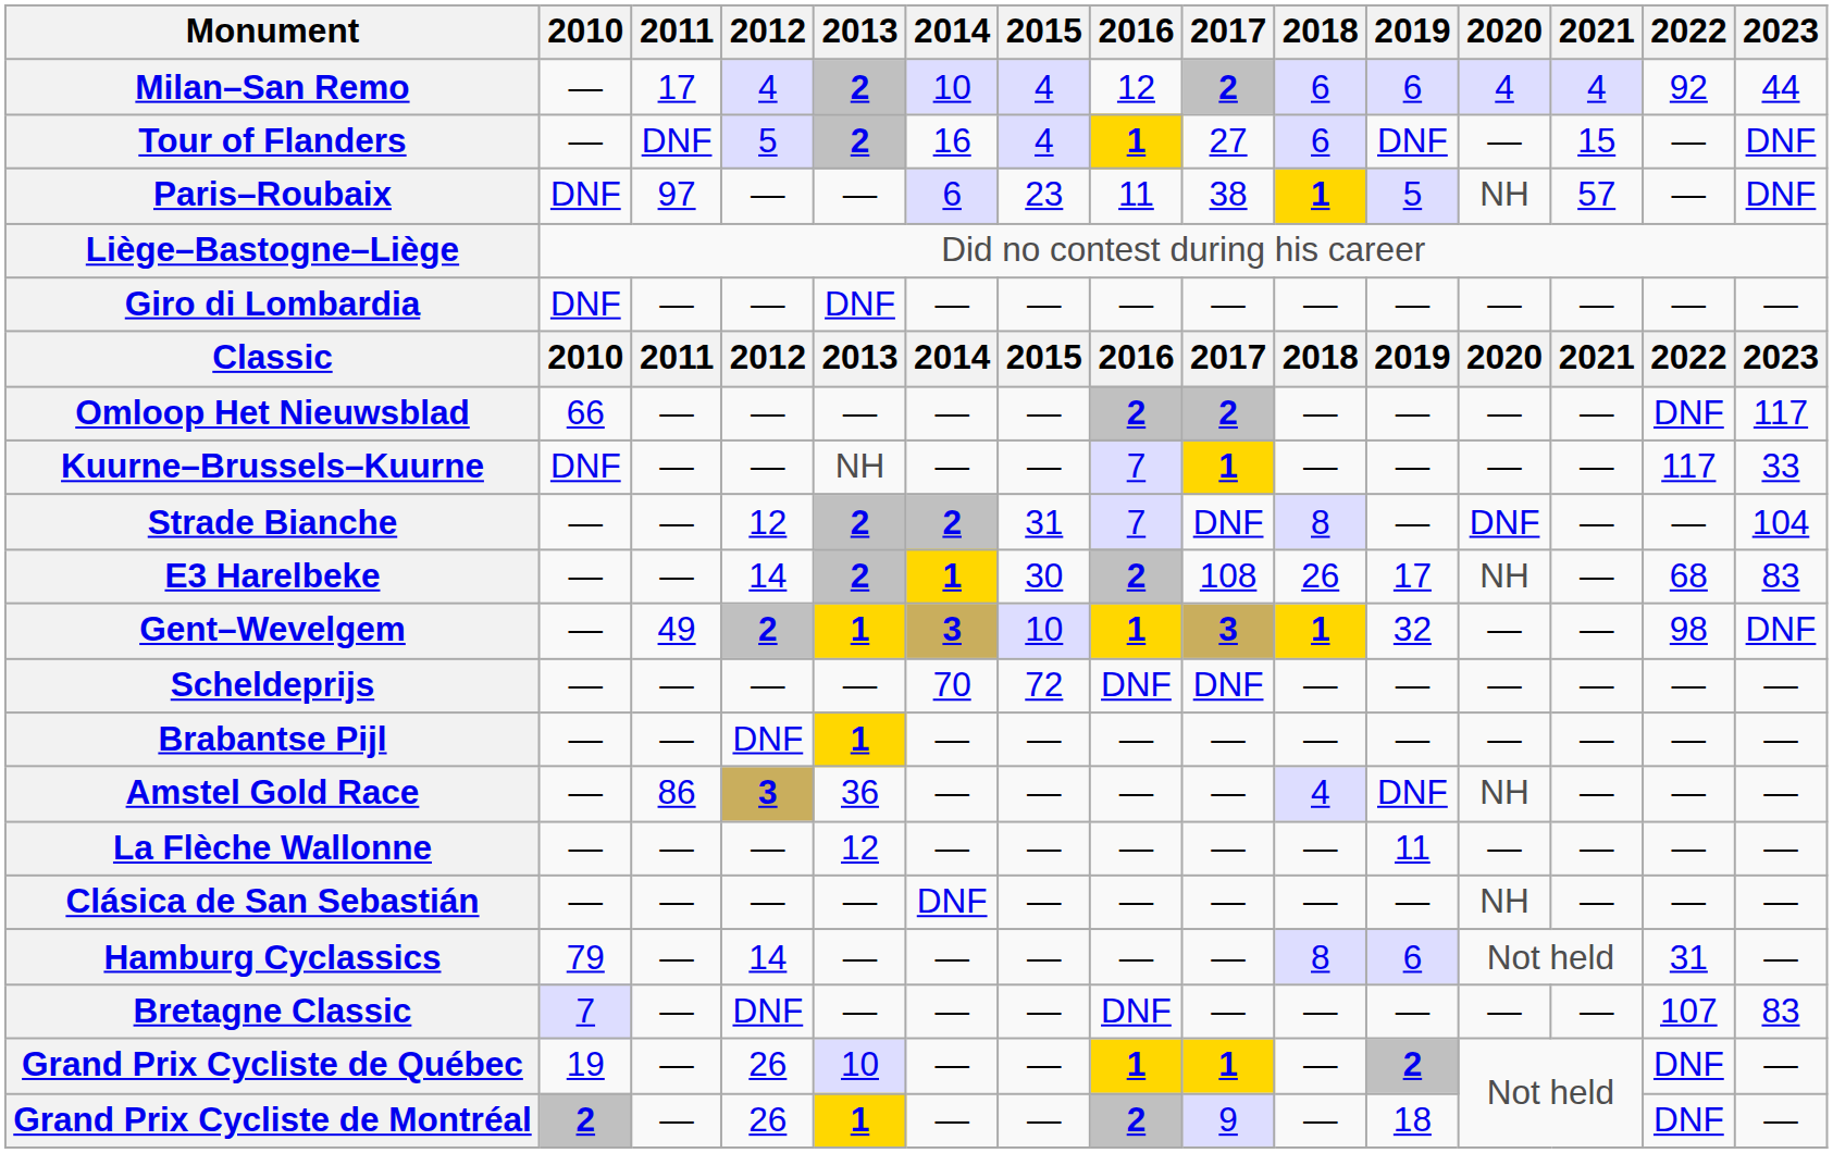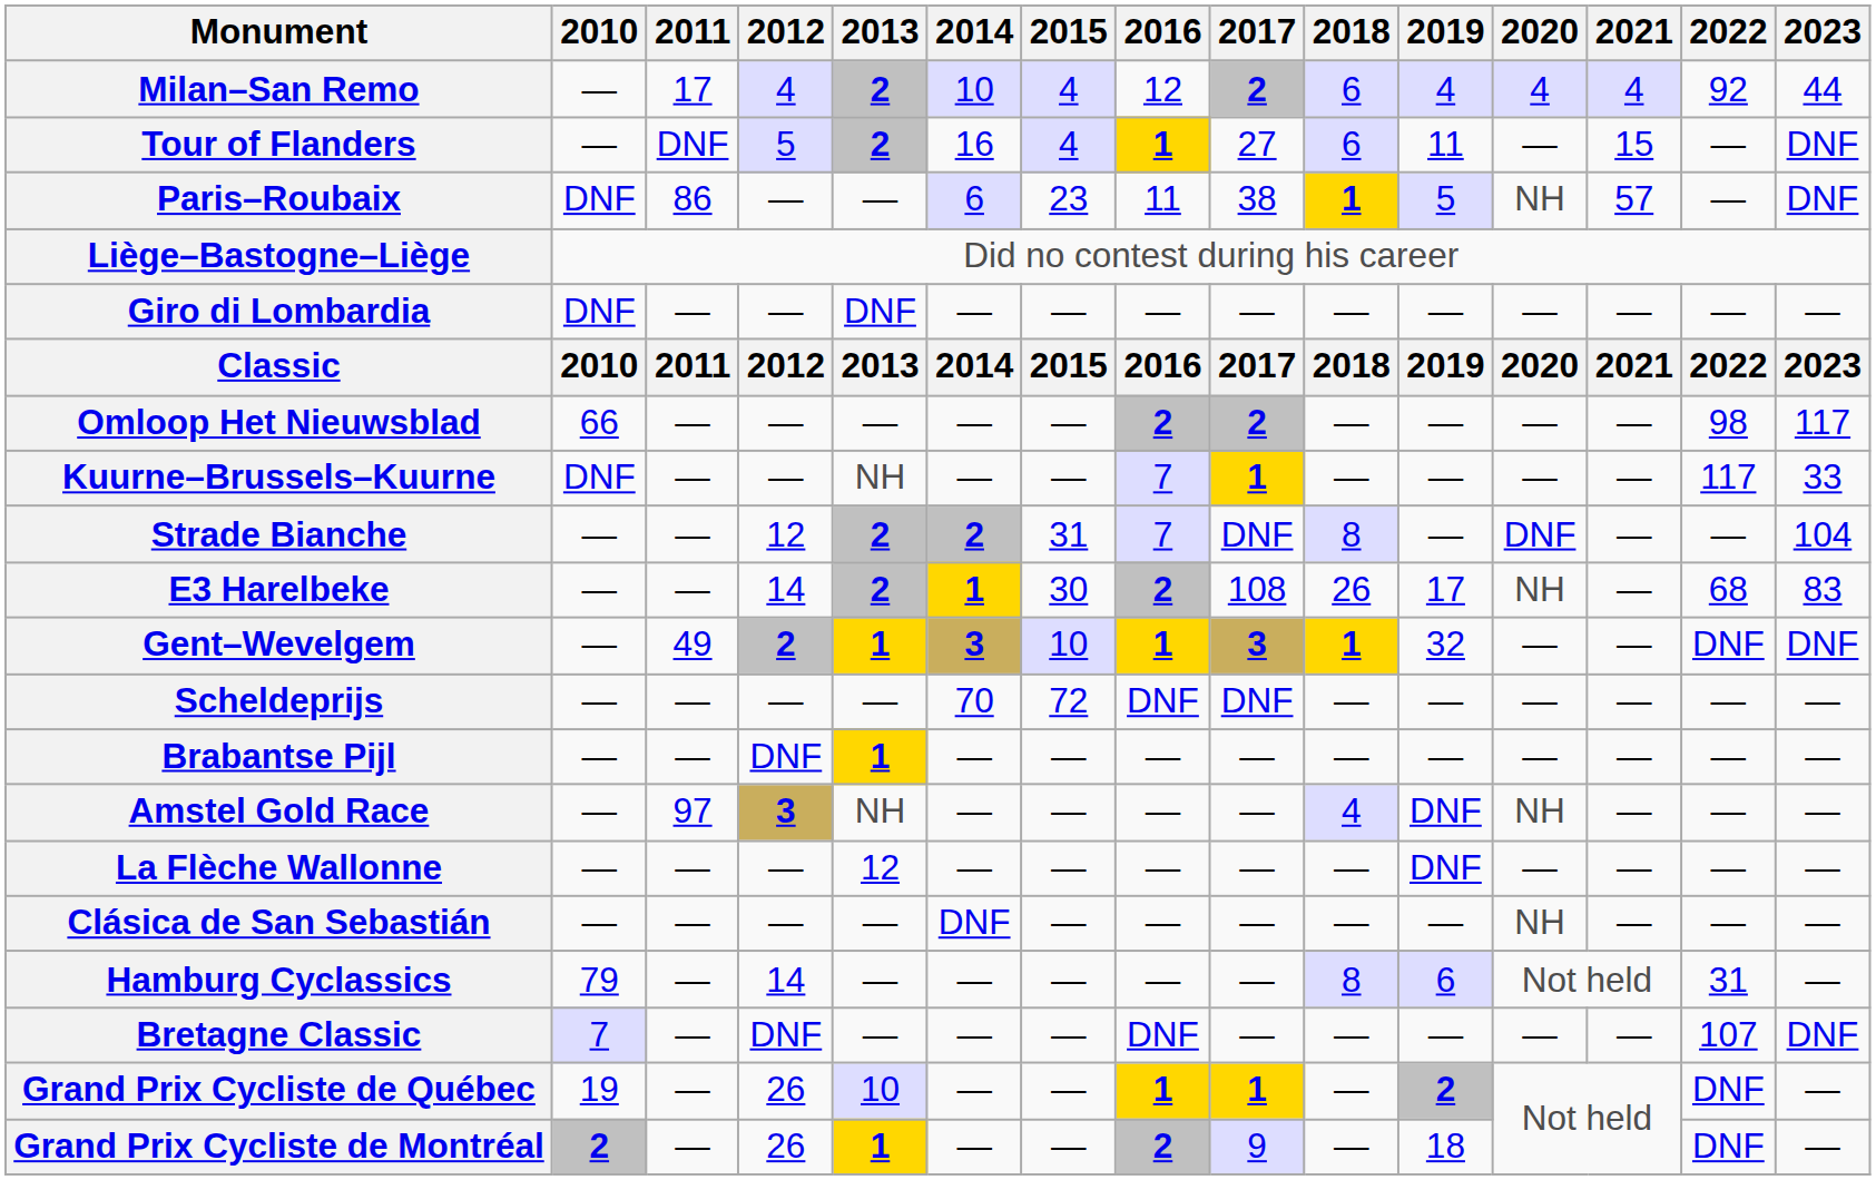 <table class="wikitable plainrowheaders">
 <tr>
 <th>Monument</th>
 <th>2010</th>
 <th>2011</th>
 <th>2012</th>
 <th>2013</th>
 <th>2014</th>
 <th>2015</th>
 <th>2016</th>
 <th>2017</th>
 <th>2018</th>
 <th>2019</th>
 <th>2020</th>
 <th>2021</th>
 <th>2022</th>
 <th>2023</th>
 </tr>
 <tr style="text-align:center;">
 <th scope="row"><a href='#'>Milan–San Remo</a></th>
 <td>—</td>
 <td><a href='#'>17</a></td>
 <td style="background:#ddf;"><a href='#'>4</a></td>
 <td style="background:silver;"><a href='#'><strong>2</strong></a></td>
 <td style="background:#ddf;"><a href='#'>10</a></td>
 <td style="background:#ddf;"><a href='#'>4</a></td>
 <td><a href='#'>12</a></td>
 <td style="background:silver;"><a href='#'><strong>2</strong></a></td>
 <td style="background:#ddf;"><a href='#'>6</a></td>
-<td style="background:#ddf;"><a href='#'>6</a></td>
+<td style="background:#ddf;"><a href='#'>4</a></td>
 <td style="background:#ddf;"><a href='#'>4</a></td>
 <td style="background:#ddf;"><a href='#'>4</a></td>
 <td><a href='#'>92</a></td>
 <td><a href='#'>44</a></td>
 </tr>
 <tr style="text-align:center;">
 <th scope="row"><a href='#'>Tour of Flanders</a></th>
 <td>—</td>
 <td><a href='#'>DNF</a></td>
 <td style="background:#ddf;"><a href='#'>5</a></td>
 <td style="background:silver;"><a href='#'><strong>2</strong></a></td>
 <td><a href='#'>16</a></td>
 <td style="background:#ddf;"><a href='#'>4</a></td>
 <td style="background:gold;"><a href='#'><strong>1</strong></a></td>
 <td><a href='#'>27</a></td>
 <td style="background:#ddf;"><a href='#'>6</a></td>
-<td><a href='#'>DNF</a></td>
+<td><a href='#'>11</a></td>
 <td>—</td>
 <td><a href='#'>15</a></td>
 <td>—</td>
 <td><a href='#'>DNF</a></td>
 </tr>
 <tr style="text-align:center;">
 <th scope="row"><a href='#'>Paris–Roubaix</a></th>
 <td><a href='#'>DNF</a></td>
-<td><a href='#'>97</a></td>
+<td><a href='#'>86</a></td>
 <td>—</td>
 <td>—</td>
 <td style="background:#ddf;"><a href='#'>6</a></td>
 <td><a href='#'>23</a></td>
 <td><a href='#'>11</a></td>
 <td><a href='#'>38</a></td>
 <td style="background:gold;"><a href='#'><strong>1</strong></a></td>
 <td style="background:#ddf;"><a href='#'>5</a></td>
 <td style="color:#4d4d4d;">NH</td>
 <td><a href='#'>57</a></td>
 <td>—</td>
 <td><a href='#'>DNF</a></td>
 </tr>
 <tr style="text-align:center;">
 <th scope="row"><a href='#'>Liège–Bastogne–Liège</a></th>
 <td style="color:#4d4d4d;" colspan=14>Did no contest during his career</td>
 </tr>
 <tr style="text-align:center;">
 <th scope="row"><a href='#'>Giro di Lombardia</a></th>
 <td><a href='#'>DNF</a></td>
 <td>—</td>
 <td>—</td>
 <td><a href='#'>DNF</a></td>
 <td>—</td>
 <td>—</td>
 <td>—</td>
 <td>—</td>
 <td>—</td>
 <td>—</td>
 <td>—</td>
 <td>—</td>
 <td>—</td>
 <td>—</td>
 </tr>
 <tr style="background:#EEEEEE;">
 <th><a href='#'>Classic</a></th>
 <th>2010</th>
 <th>2011</th>
 <th>2012</th>
 <th>2013</th>
 <th>2014</th>
 <th>2015</th>
 <th>2016</th>
 <th>2017</th>
 <th>2018</th>
 <th>2019</th>
 <th>2020</th>
 <th>2021</th>
 <th>2022</th>
 <th>2023</th>
 </tr>
 <tr style="text-align:center;">
 <th scope="row"><a href='#'>Omloop Het Nieuwsblad</a></th>
 <td><a href='#'>66</a></td>
 <td>—</td>
 <td>—</td>
 <td>—</td>
 <td>—</td>
 <td>—</td>
 <td style="background:silver;"><a href='#'><strong>2</strong></a></td>
 <td style="background:silver;"><a href='#'><strong>2</strong></a></td>
 <td>—</td>
 <td>—</td>
 <td>—</td>
 <td>—</td>
-<td><a href='#'>DNF</a></td>
+<td><a href='#'>98</a></td>
 <td><a href='#'>117</a></td>
 </tr>
 <tr style="text-align:center;">
 <th scope="row"><a href='#'>Kuurne–Brussels–Kuurne</a></th>
 <td><a href='#'>DNF</a></td>
 <td>—</td>
 <td>—</td>
 <td style="color:#4d4d4d;">NH</td>
 <td>—</td>
 <td>—</td>
 <td style="background:#ddf;"><a href='#'>7</a></td>
 <td style="background:gold;"><a href='#'><strong>1</strong></a></td>
 <td>—</td>
 <td>—</td>
 <td>—</td>
 <td>—</td>
 <td><a href='#'>117</a></td>
 <td><a href='#'>33</a></td>
 </tr>
 <tr style="text-align:center;">
 <th scope="row"><a href='#'>Strade Bianche</a></th>
 <td>—</td>
 <td>—</td>
 <td><a href='#'>12</a></td>
 <td style="background:silver;"><a href='#'><strong>2</strong></a></td>
 <td style="background:silver;"><a href='#'><strong>2</strong></a></td>
 <td><a href='#'>31</a></td>
 <td style="background:#ddf;"><a href='#'>7</a></td>
 <td><a href='#'>DNF</a></td>
 <td style="background:#ddf;"><a href='#'>8</a></td>
 <td>—</td>
 <td><a href='#'>DNF</a></td>
 <td>—</td>
 <td>—</td>
 <td><a href='#'>104</a></td>
 </tr>
 <tr style="text-align:center;">
 <th scope="row"><a href='#'>E3 Harelbeke</a></th>
 <td>—</td>
 <td>—</td>
 <td><a href='#'>14</a></td>
 <td style="background:silver;"><a href='#'><strong>2</strong></a></td>
 <td style="background:gold;"><a href='#'><strong>1</strong></a></td>
 <td><a href='#'>30</a></td>
 <td style="background:silver;"><a href='#'><strong>2</strong></a></td>
 <td><a href='#'>108</a></td>
 <td><a href='#'>26</a></td>
 <td><a href='#'>17</a></td>
 <td style="color:#4d4d4d;">NH</td>
 <td>—</td>
 <td><a href='#'>68</a></td>
 <td><a href='#'>83</a></td>
 </tr>
 <tr style="text-align:center;">
 <th scope="row"><a href='#'>Gent–Wevelgem</a></th>
 <td>—</td>
 <td><a href='#'>49</a></td>
 <td style="background:silver;"><a href='#'><strong>2</strong></a></td>
 <td style="background:gold;"><a href='#'><strong>1</strong></a></td>
 <td style="background:#C9AE5D;"><a href='#'><strong>3</strong></a></td>
 <td style="background:#ddf;"><a href='#'>10</a></td>
 <td style="background:gold;"><a href='#'><strong>1</strong></a></td>
 <td style="background:#C9AE5D;"><a href='#'><strong>3</strong></a></td>
 <td style="background:gold;"><a href='#'><strong>1</strong></a></td>
 <td><a href='#'>32</a></td>
 <td>—</td>
 <td>—</td>
-<td><a href='#'>98</a></td>
+<td><a href='#'>DNF</a></td>
 <td><a href='#'>DNF</a></td>
 </tr>
 <tr style="text-align:center;">
 <th scope="row"><a href='#'>Scheldeprijs</a></th>
 <td>—</td>
 <td>—</td>
 <td>—</td>
 <td>—</td>
 <td><a href='#'>70</a></td>
 <td><a href='#'>72</a></td>
 <td><a href='#'>DNF</a></td>
 <td><a href='#'>DNF</a></td>
 <td>—</td>
 <td>—</td>
 <td>—</td>
 <td>—</td>
 <td>—</td>
 <td>—</td>
 </tr>
 <tr style="text-align:center;">
 <th scope="row"><a href='#'>Brabantse Pijl</a></th>
 <td>—</td>
 <td>—</td>
 <td><a href='#'>DNF</a></td>
 <td style="background:gold;"><a href='#'><strong>1</strong></a></td>
 <td>—</td>
 <td>—</td>
 <td>—</td>
 <td>—</td>
 <td>—</td>
 <td>—</td>
 <td>—</td>
 <td>—</td>
 <td>—</td>
 <td>—</td>
 </tr>
 <tr style="text-align:center;">
 <th scope="row"><a href='#'>Amstel Gold Race</a></th>
 <td>—</td>
-<td><a href='#'>86</a></td>
+<td><a href='#'>97</a></td>
 <td style="background:#C9AE5D;"><a href='#'><strong>3</strong></a></td>
-<td><a href='#'>36</a></td>
+<td style="color:#4d4d4d;">NH</td>
 <td>—</td>
 <td>—</td>
 <td>—</td>
 <td>—</td>
 <td style="background:#ddf;"><a href='#'>4</a></td>
 <td><a href='#'>DNF</a></td>
 <td style="color:#4d4d4d;">NH</td>
 <td>—</td>
 <td>—</td>
 <td>—</td>
 </tr>
 <tr style="text-align:center;">
 <th scope="row"><a href='#'>La Flèche Wallonne</a></th>
 <td>—</td>
 <td>—</td>
 <td>—</td>
 <td><a href='#'>12</a></td>
 <td>—</td>
 <td>—</td>
 <td>—</td>
 <td>—</td>
 <td>—</td>
-<td><a href='#'>11</a></td>
+<td><a href='#'>DNF</a></td>
 <td>—</td>
 <td>—</td>
 <td>—</td>
 <td>—</td>
 </tr>
 <tr style="text-align:center;">
 <th scope="row"><a href='#'>Clásica de San Sebastián</a></th>
 <td>—</td>
 <td>—</td>
 <td>—</td>
 <td>—</td>
 <td><a href='#'>DNF</a></td>
 <td>—</td>
 <td>—</td>
 <td>—</td>
 <td>—</td>
 <td>—</td>
 <td style="color:#4d4d4d;">NH</td>
 <td>—</td>
 <td>—</td>
 <td>—</td>
 </tr>
 <tr style="text-align:center;">
 <th scope="row"><a href='#'>Hamburg Cyclassics</a></th>
 <td><a href='#'>79</a></td>
 <td>—</td>
 <td><a href='#'>14</a></td>
 <td>—</td>
 <td>—</td>
 <td>—</td>
 <td>—</td>
 <td>—</td>
 <td style="background:#ddf;"><a href='#'>8</a></td>
 <td style="background:#ddf;"><a href='#'>6</a></td>
 <td style="color:#4d4d4d;" colspan=2>Not held</td>
 <td><a href='#'>31</a></td>
 <td>—</td>
 </tr>
 <tr style="text-align:center;">
 <th scope="row"><a href='#'>Bretagne Classic</a></th>
 <td style="background:#ddf;"><a href='#'>7</a></td>
 <td>—</td>
 <td><a href='#'>DNF</a></td>
 <td>—</td>
 <td>—</td>
 <td>—</td>
 <td><a href='#'>DNF</a></td>
 <td>—</td>
 <td>—</td>
 <td>—</td>
 <td>—</td>
 <td>—</td>
 <td><a href='#'>107</a></td>
-<td><a href='#'>83</a></td>
+<td><a href='#'>DNF</a></td>
 </tr>
 <tr style="text-align:center;">
 <th scope="row"><a href='#'>Grand Prix Cycliste de Québec</a></th>
 <td><a href='#'>19</a></td>
 <td>—</td>
 <td><a href='#'>26</a></td>
 <td style="background:#ddf;"><a href='#'>10</a></td>
 <td>—</td>
 <td>—</td>
 <td style="background:gold;"><a href='#'><strong>1</strong></a></td>
 <td style="background:gold;"><a href='#'><strong>1</strong></a></td>
 <td>—</td>
 <td style="background:silver;"><a href='#'><strong>2</strong></a></td>
 <td style="color:#4d4d4d;" colspan=2 rowspan=2>Not held</td>
 <td><a href='#'>DNF</a></td>
 <td>—</td>
 </tr>
 <tr style="text-align:center;">
 <th scope="row"><a href='#'>Grand Prix Cycliste de Montréal</a></th>
 <td style="background:silver;"><a href='#'><strong>2</strong></a></td>
 <td>—</td>
 <td><a href='#'>26</a></td>
 <td style="background:gold;"><a href='#'><strong>1</strong></a></td>
 <td>—</td>
 <td>—</td>
 <td style="background:silver;"><a href='#'><strong>2</strong></a></td>
 <td style="background:#ddf;"><a href='#'>9</a></td>
 <td>—</td>
 <td><a href='#'>18</a></td>
 <td><a href='#'>DNF</a></td>
 <td>—</td>
 </tr>
 </table>
